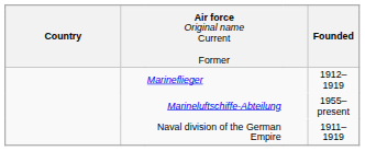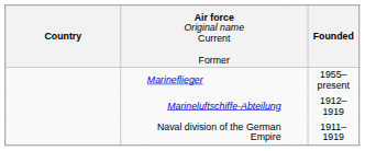 <table width="85%" class="wikitable" style="border:2px solid darkgrey; line-height:12pt; font-size:90%;">
 <tr>
 <th rowspan="2" style="width:165px; border-bottom:none;">Country</th>
 <th style="width:30px; border-bottom:none; border-right:none;"></th>
 <th style="border-bottom:none; border-left:none; border-right:none;"></th>
 <th style="width:30px; border-bottom:none; border-left:none;"></th>
 <th rowspan="2" style="width:70px; border-bottom:none;">Founded</th>
 </tr>
 <tr>
 <th colspan="3" style="border-top:none;font-weight:normal;"><strong>Air force</strong><br><em>Original name</em><div>Current</div><br><div>Former</div></th>
 </tr>
 <tr ------------------------------------------------------style="border-top:solid #aaa 2px">
 <td rowspan="3"></td>
 <td style="border-right:solid #f9f9f9 1px;border-bottom:solid #f9f9f9 1px"></td>
 <td align="left" style="border-right:solid #f9f9f9 1px;border-bottom:solid #f9f9f9 1px"><em><a href='#'>Marineflieger</a></em></td>
 <td style="border-bottom:solid #f9f9f9 1px"></td>
-<td align="center" style="border-bottom:solid #f9f9f9 1px">1912–1919</td>
+<td align="center" style="border-bottom:solid #f9f9f9 1px">1955–present</td>
 </tr>
 <tr --->
 <td style="border-right:solid #f9f9f9 1px;border-bottom:solid #f9f9f9 1px"></td>
 <td align="right" style="border-right:solid #f9f9f9 1px;border-bottom:solid #f9f9f9 1px"><em><a href='#'>Marineluftschiffe-Abteilung</a></em></td>
 <td style="border-bottom:solid #f9f9f9 1px"></td>
-<td align="center" style="border-bottom:solid #f9f9f9 1px">1955–present</td>
+<td align="center" style="border-bottom:solid #f9f9f9 1px">1912–1919</td>
 </tr>
 <tr --->
 <td style="border-right:solid #f9f9f9 1px"></td>
 <td align="right" style="border-right:solid #f9f9f9 1px">Naval division of the German Empire<br></td>
 <td></td>
 <td align="center">1911–1919</td>
 </tr>
 </table>
